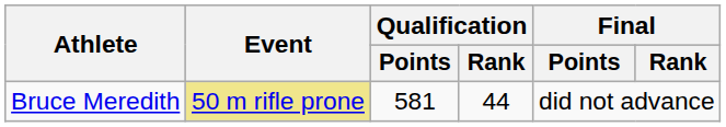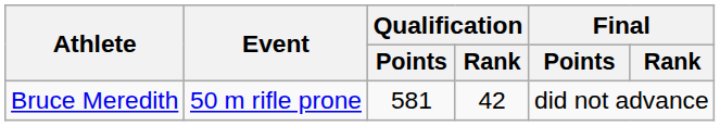 <table class="wikitable" style="font-size:90%">
 <tr>
 <th rowspan="2">Athlete</th>
 <th rowspan="2">Event</th>
 <th colspan=2>Qualification</th>
 <th colspan=2>Final</th>
 </tr>
 <tr style="font-size:95%">
 <th>Points</th>
 <th>Rank</th>
 <th>Points</th>
 <th>Rank</th>
 </tr>
 <tr align=center>
 <td align=left><a href='#'>Bruce Meredith</a></td>
-<td align=left style="background: khaki;"><a href='#'>50 m rifle prone</a></td>
+<td align=left><a href='#'>50 m rifle prone</a></td>
 <td>581</td>
-<td>44</td>
+<td>42</td>
 <td colspan=2>did not advance</td>
 </tr>
 </table>
